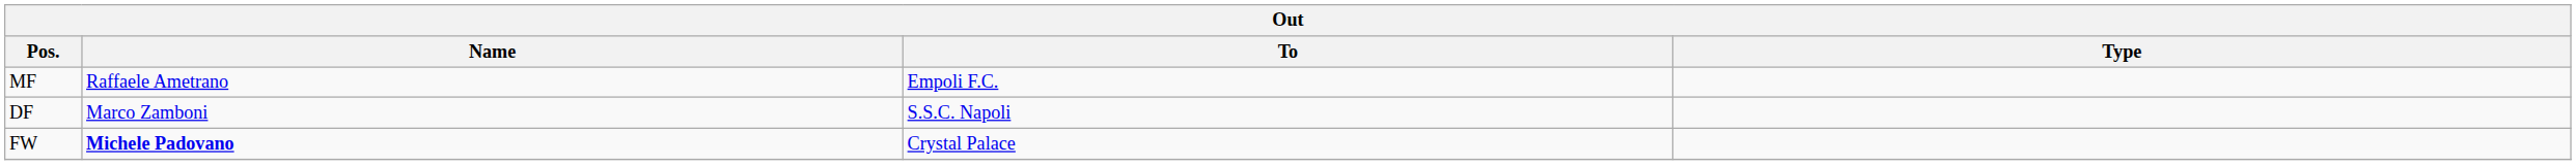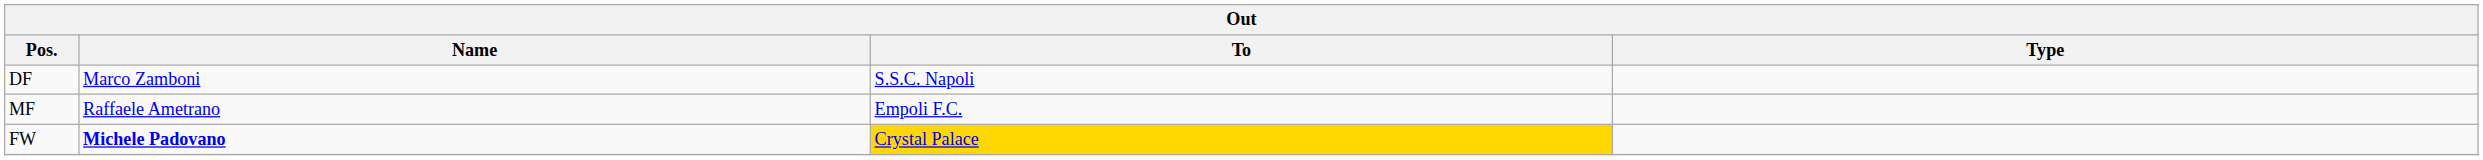 <table class="wikitable" style="font-size:90%;width:99%;">
 <tr>
 <th colspan="4">Out</th>
 </tr>
 <tr>
 <th width=3%>Pos.</th>
 <th width=32%>Name</th>
 <th width=30%>To</th>
 <th width=35%>Type</th>
 </tr>
 <tr>
+<td>DF</td>
+<td><a href='#'>Marco Zamboni</a></td>
+<td><a href='#'>S.S.C. Napoli</a></td>
+<td></td>
+</tr>
+<tr>
 <td>MF</td>
 <td><a href='#'>Raffaele Ametrano</a></td>
 <td><a href='#'>Empoli F.C.</a></td>
 <td></td>
 </tr>
 <tr>
-<td>DF</td>
-<td><a href='#'>Marco Zamboni</a></td>
-<td><a href='#'>S.S.C. Napoli</a></td>
-<td></td>
-</tr>
-<tr>
 <td>FW</td>
 <td><strong><a href='#'>Michele Padovano</a></strong></td>
-<td><a href='#'>Crystal Palace</a></td>
+<td style="background: gold;"><a href='#'>Crystal Palace</a></td>
 <td></td>
 </tr>
 <tr>
 </tr>
 </table>
